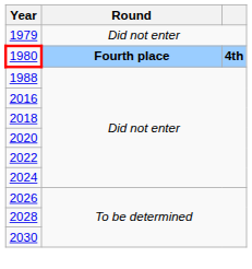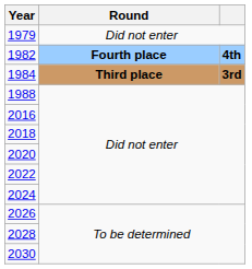 <table class="wikitable" style="text-align: center; font-size:90%">
 <tr>
 <th>Year</th>
 <th style="width:200px">Round</th>
 <th></th>
 </tr>
 <tr>
 <td><a href='#'>1979</a></td>
 <td colspan="2"><em>Did not enter</em></td>
 </tr>
 <tr>
-<td style="border: 3px solid red"><a href='#'>1980</a></td>
+<td><a href='#'>1982</a></td>
 <td bgcolor="9acdff"><strong>Fourth place</strong></td>
 <td bgcolor="9acdff"><strong>4th</strong></td>
+</tr>
+<tr>
+<td><a href='#'>1984</a></td>
+<td bgcolor="cc9966"><strong>Third place</strong></td>
+<td bgcolor="cc9966"><strong>3rd</strong></td>
 </tr>
 <tr>
 <td><a href='#'>1988</a></td>
 <td colspan="2" rowspan="6"><em>Did not enter</em></td>
 </tr>
 <tr>
 <td><a href='#'>2016</a></td>
 </tr>
 <tr>
 <td><a href='#'>2018</a></td>
 </tr>
 <tr>
 <td><a href='#'>2020</a></td>
 </tr>
 <tr>
 <td><a href='#'>2022</a></td>
 </tr>
 <tr>
 <td><a href='#'>2024</a></td>
 </tr>
 <tr>
 <td><a href='#'>2026</a></td>
 <td colspan="2" rowspan="3"><em>To be determined</em></td>
 </tr>
 <tr>
 <td><a href='#'>2028</a></td>
 </tr>
 <tr>
 <td><a href='#'>2030</a></td>
 </tr>
 </table>
